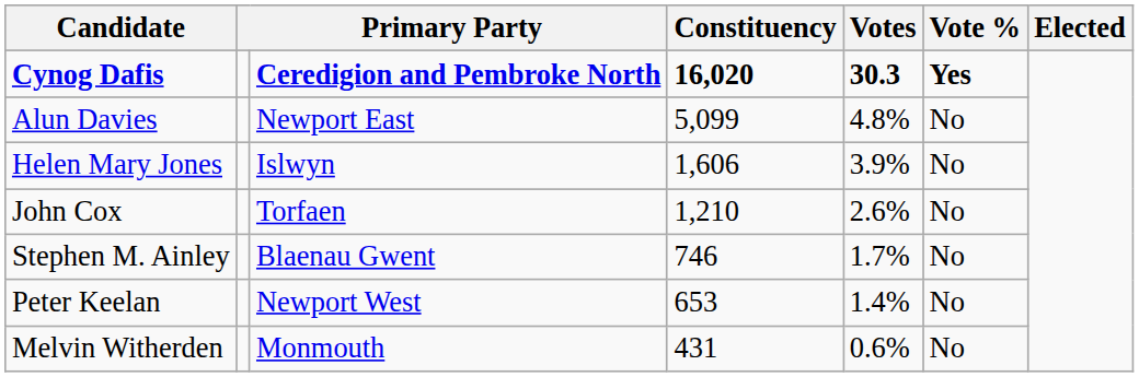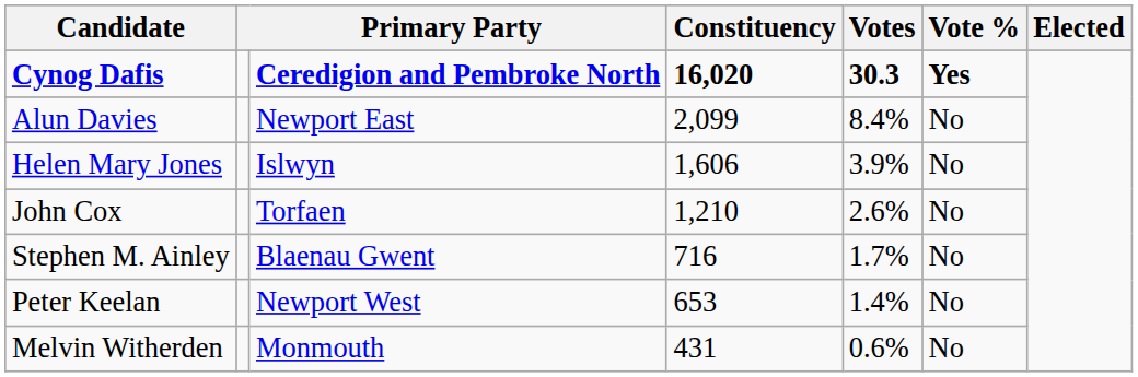 <table class="wikitable">
 <tr>
 <th>Candidate</th>
 <th scope = 'col' colspan = 2>Primary Party</th>
 <th>Constituency</th>
 <th>Votes</th>
 <th>Vote %</th>
 <th>Elected</th>
 </tr>
 <tr>
 <td><strong><a href='#'>Cynog Dafis</a></strong></td>
 <td></td>
 <td><a href='#'><strong>Ceredigion and Pembroke North</strong></a></td>
 <td><strong>16,020</strong></td>
 <td><strong>30.3</strong></td>
 <td><strong>Yes</strong></td>
 </tr>
 <tr>
 <td><a href='#'>Alun Davies</a></td>
 <td></td>
 <td><a href='#'>Newport East</a></td>
-<td>5,099</td>
-<td>4.8%</td>
+<td>2,099</td>
+<td>8.4%</td>
 <td>No</td>
 </tr>
 <tr>
 <td><a href='#'>Helen Mary Jones</a></td>
 <td></td>
 <td><a href='#'>Islwyn</a></td>
 <td>1,606</td>
 <td>3.9%</td>
 <td>No</td>
 </tr>
 <tr>
 <td>John Cox</td>
 <td></td>
 <td><a href='#'>Torfaen</a></td>
 <td>1,210</td>
 <td>2.6%</td>
 <td>No</td>
 </tr>
 <tr>
 <td>Stephen M. Ainley</td>
 <td></td>
 <td><a href='#'>Blaenau Gwent</a></td>
-<td>746</td>
+<td>716</td>
 <td>1.7%</td>
 <td>No</td>
 </tr>
 <tr>
 <td>Peter Keelan</td>
 <td></td>
 <td><a href='#'>Newport West</a></td>
 <td>653</td>
 <td>1.4%</td>
 <td>No</td>
 </tr>
 <tr>
 <td>Melvin Witherden</td>
 <td></td>
 <td><a href='#'>Monmouth</a></td>
 <td>431</td>
 <td>0.6%</td>
 <td>No</td>
 </tr>
 </table>
